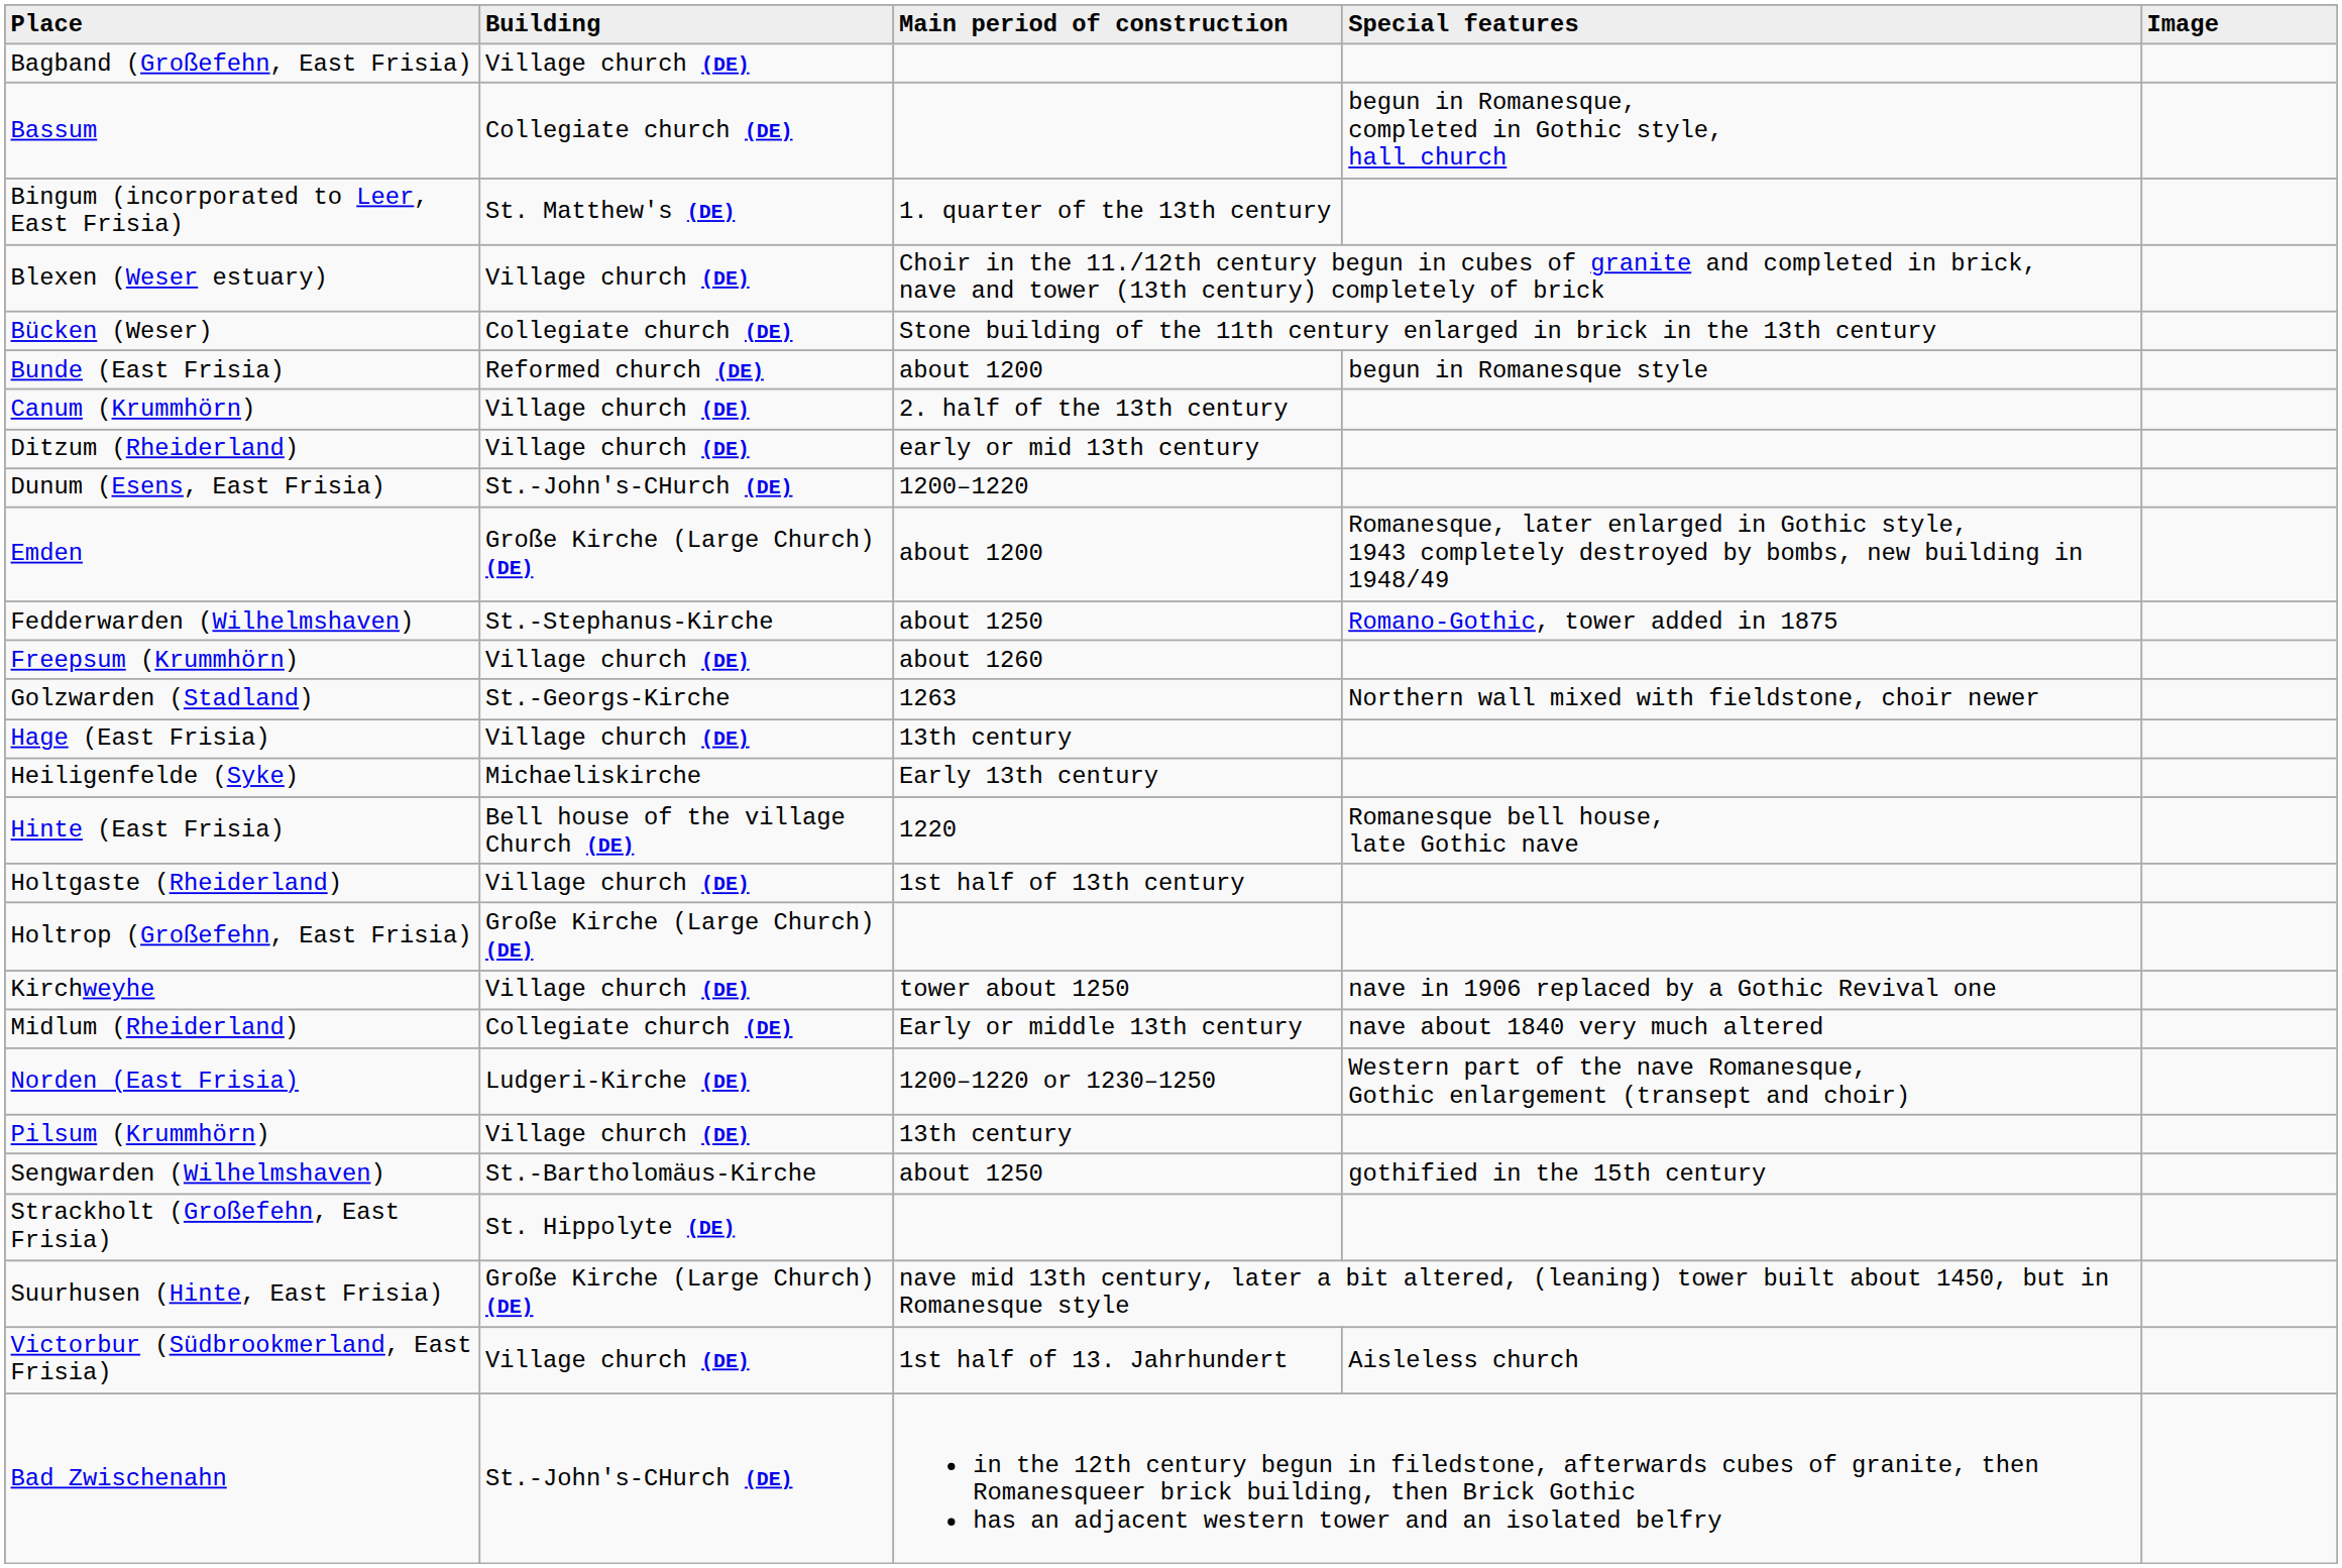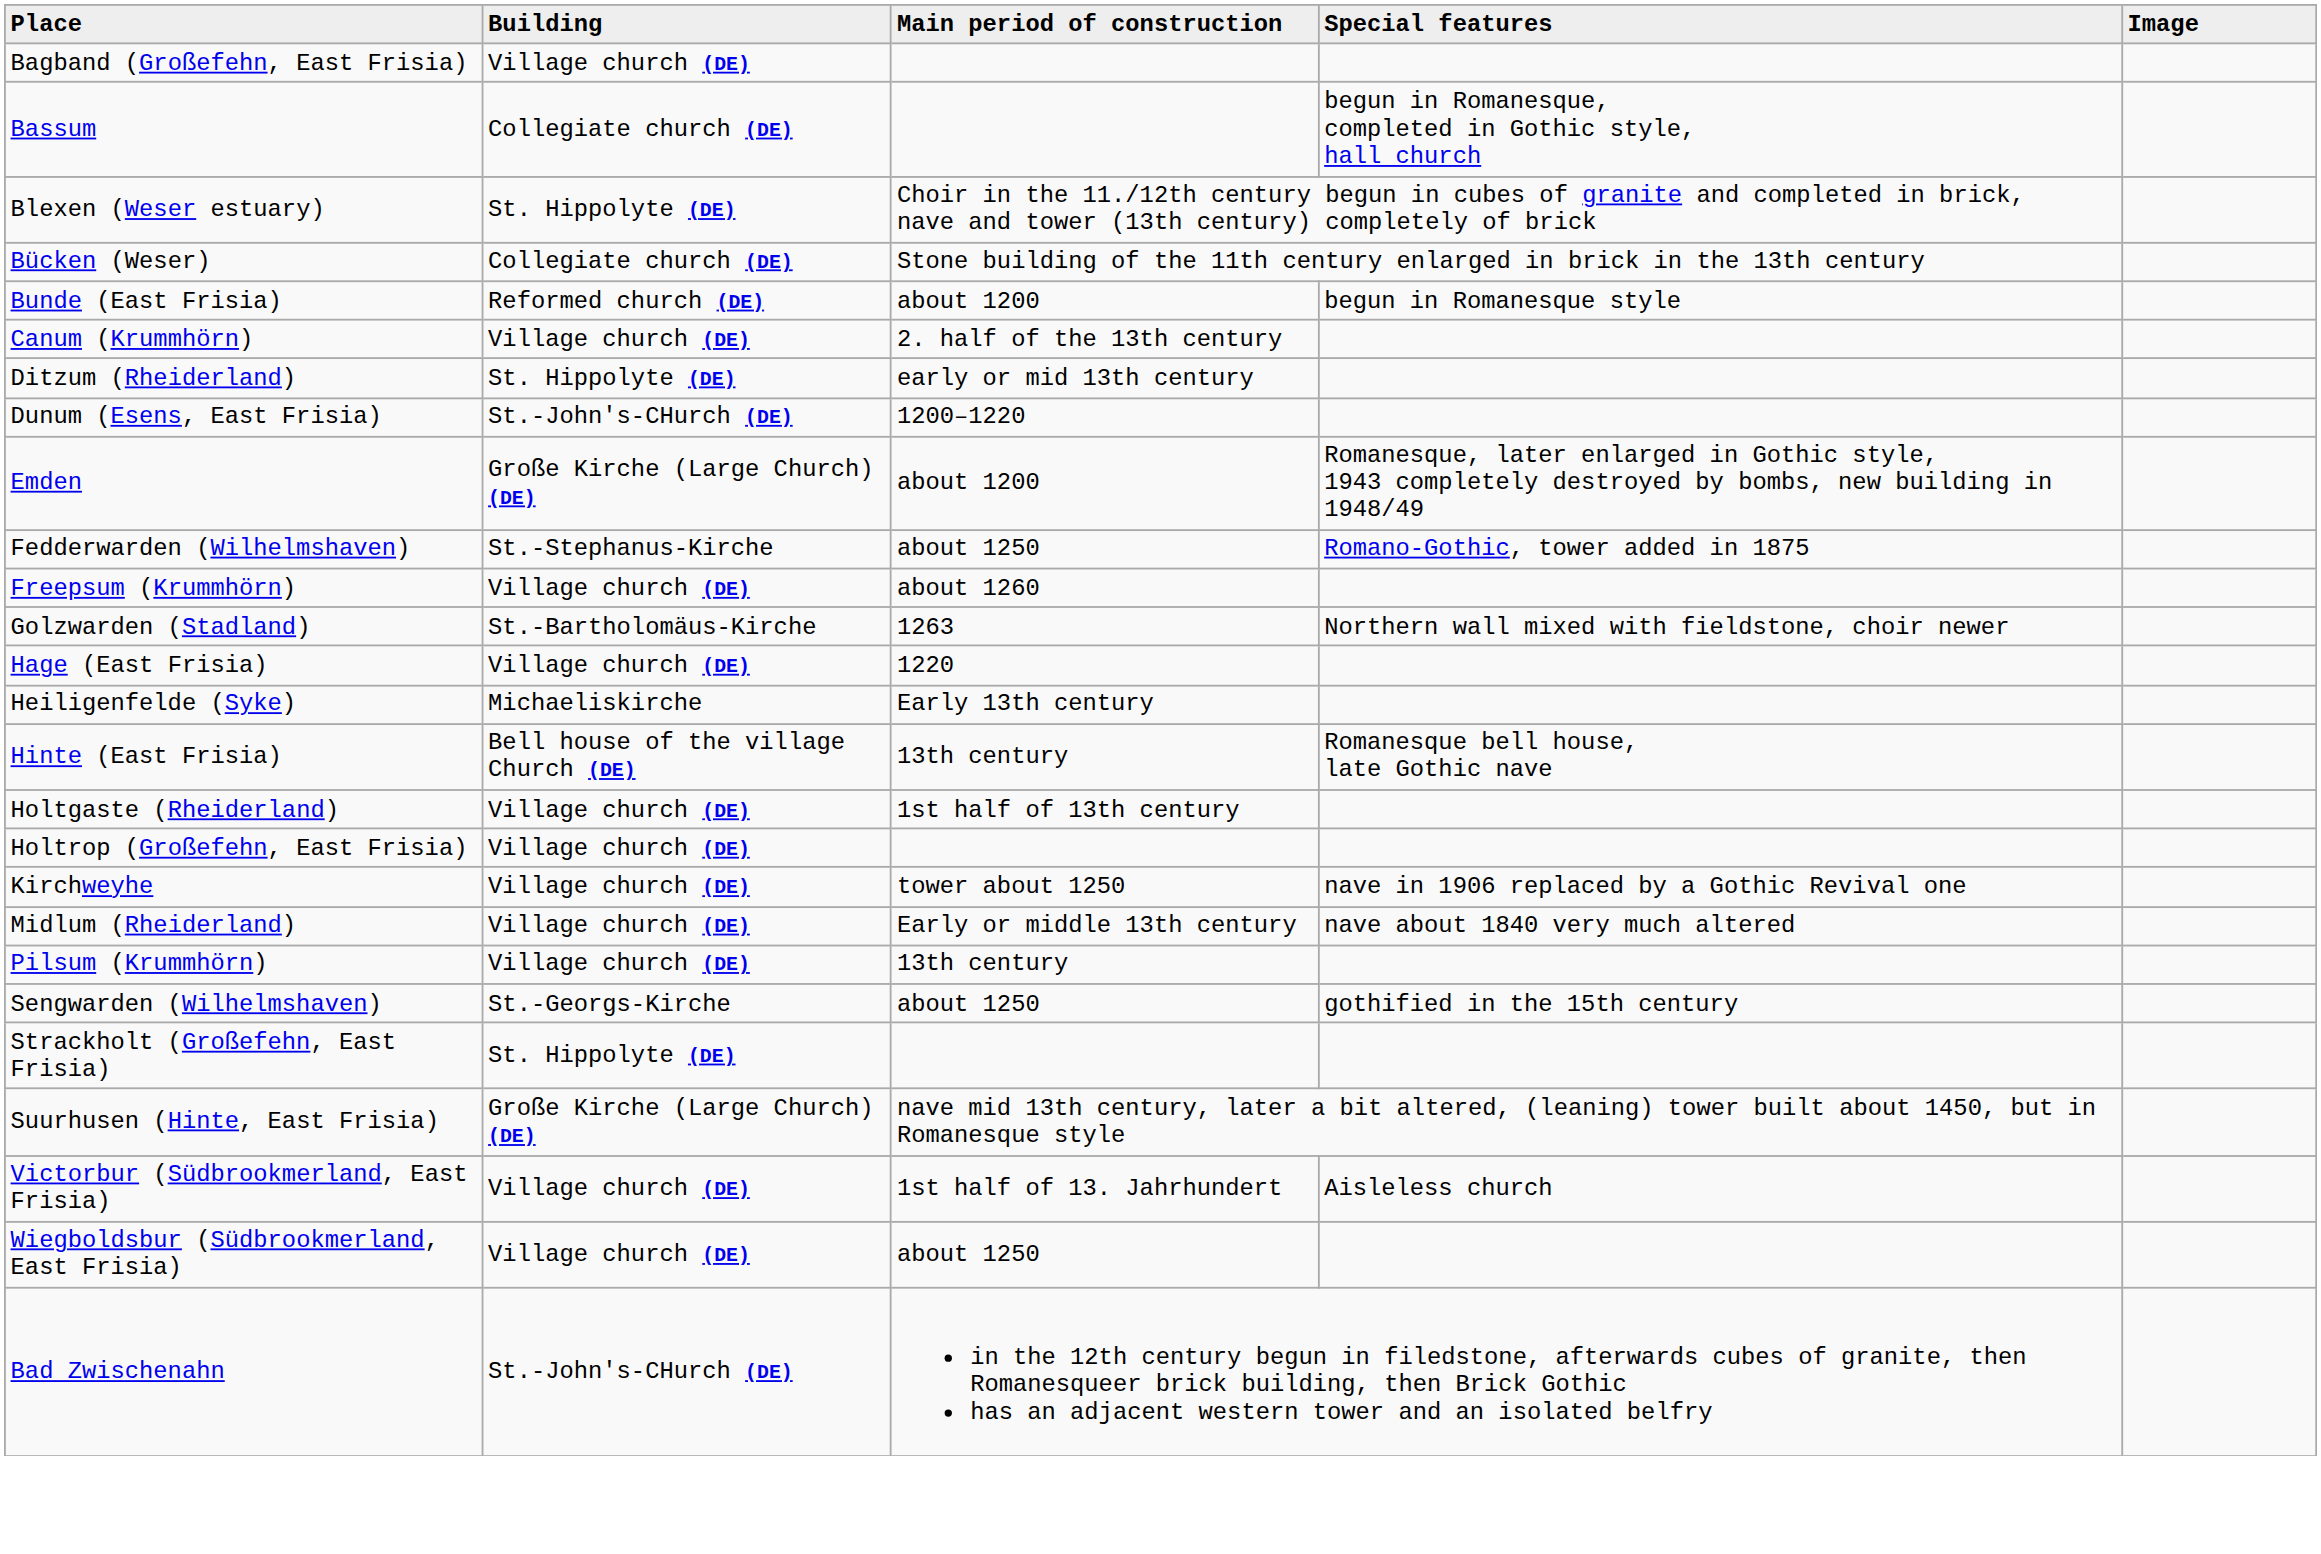 <table class="wikitable" style="border: 2px ; border-collapse: collapse;" width="100%">
 <tr>
 <td bgcolor="#EEEEEE"><strong>Place</strong></td>
 <td bgcolor="#EEEEEE"><strong>Building</strong></td>
 <td bgcolor="#EEEEEE"><strong>Main period of construction</strong></td>
 <td bgcolor="#EEEEEE"><strong>Special features</strong></td>
 <td bgcolor="#EEEEEE" width=100><strong>Image</strong></td>
 </tr>
 <tr>
 <td>Bagband (<a href='#'>Großefehn</a>, East Frisia)</td>
 <td>Village church <a href='#'><small><strong>(DE)</strong></small></a></td>
 <td></td>
 <td></td>
 <td></td>
 </tr>
 <tr>
 <td><a href='#'>Bassum</a></td>
 <td>Collegiate church <a href='#'><small><strong>(DE)</strong></small></a></td>
 <td></td>
 <td>begun in Romanesque,<br>completed in Gothic style,<br><a href='#'>hall church</a></td>
 <td></td>
 </tr>
 <tr>
-<td>Bingum (incorporated to <a href='#'>Leer</a>, East Frisia)</td>
-<td>St. Matthew's <a href='#'><small><strong>(DE)</strong></small></a></td>
-<td>1. quarter of the 13th century</td>
-<td></td>
-<td></td>
-</tr>
-<tr>
 <td>Blexen (<a href='#'>Weser</a> estuary)</td>
-<td>Village church <a href='#'><small><strong>(DE)</strong></small></a></td>
+<td>St. Hippolyte <a href='#'><small><strong>(DE)</strong></small></a></td>
 <td colspan=2>Choir in the 11./12th century begun in cubes of <a href='#'>granite</a> and completed in brick,<br>nave and tower (13th century) completely of brick</td>
 <td></td>
 </tr>
 <tr>
 <td><a href='#'>Bücken</a> (Weser)</td>
 <td>Collegiate church <a href='#'><small><strong>(DE)</strong></small></a></td>
 <td colspan=2>Stone building of the 11th century enlarged in brick in the 13th century</td>
 <td></td>
 </tr>
 <tr>
 <td><a href='#'>Bunde</a> (East Frisia)</td>
 <td>Reformed church <a href='#'><small><strong>(DE)</strong></small></a></td>
 <td>about 1200</td>
 <td>begun in Romanesque style</td>
 <td></td>
 </tr>
 <tr>
 <td><a href='#'>Canum</a> (<a href='#'>Krummhörn</a>)</td>
 <td>Village church <a href='#'><small><strong>(DE)</strong></small></a></td>
 <td>2. half of the 13th century</td>
 <td></td>
 <td></td>
 </tr>
 <tr>
 <td>Ditzum (<a href='#'>Rheiderland</a>)</td>
-<td>Village church <a href='#'><small><strong>(DE)</strong></small></a></td>
+<td>St. Hippolyte <a href='#'><small><strong>(DE)</strong></small></a></td>
 <td>early or mid 13th century</td>
 <td></td>
 <td></td>
 </tr>
 <tr>
 <td>Dunum (<a href='#'>Esens</a>, East Frisia)</td>
 <td>St.-John's-CHurch <a href='#'><small><strong>(DE)</strong></small></a></td>
 <td>1200–1220</td>
 <td></td>
 <td></td>
 </tr>
 <tr>
 <td><a href='#'>Emden</a></td>
 <td>Große Kirche (Large Church) <a href='#'><small><strong>(DE)</strong></small></a></td>
 <td>about 1200</td>
 <td>Romanesque, later enlarged in Gothic style,<br>1943 completely destroyed by bombs, new building in 1948/49</td>
 <td></td>
 </tr>
 <tr>
 <td>Fedderwarden (<a href='#'>Wilhelmshaven</a>)</td>
 <td>St.-Stephanus-Kirche</td>
 <td>about 1250</td>
 <td><a href='#'>Romano-Gothic</a>, tower added in 1875</td>
 <td></td>
 </tr>
 <tr>
 <td><a href='#'>Freepsum</a> (<a href='#'>Krummhörn</a>)</td>
 <td>Village church <a href='#'><small><strong>(DE)</strong></small></a></td>
 <td>about 1260</td>
 <td></td>
 <td></td>
 </tr>
 <tr>
 <td>Golzwarden (<a href='#'>Stadland</a>)</td>
-<td>St.-Georgs-Kirche</td>
+<td>St.-Bartholomäus-Kirche</td>
 <td>1263</td>
 <td>Northern wall mixed with fieldstone, choir newer</td>
 <td></td>
 </tr>
 <tr>
 <td><a href='#'>Hage</a> (East Frisia)</td>
 <td>Village church <a href='#'><small><strong>(DE)</strong></small></a></td>
-<td>13th century</td>
+<td>1220</td>
 <td></td>
 <td></td>
 </tr>
 <tr>
 <td>Heiligenfelde (<a href='#'>Syke</a>)</td>
 <td>Michaeliskirche</td>
 <td>Early 13th century</td>
 <td></td>
 <td></td>
 </tr>
 <tr>
 <td><a href='#'>Hinte</a> (East Frisia)</td>
 <td>Bell house of the village Church <a href='#'><small><strong>(DE)</strong></small></a></td>
-<td>1220</td>
+<td>13th century</td>
 <td>Romanesque bell house,<br>late Gothic nave</td>
 <td></td>
 </tr>
 <tr>
 <td>Holtgaste (<a href='#'>Rheiderland</a>)</td>
 <td>Village church <a href='#'><small><strong>(DE)</strong></small></a></td>
 <td>1st half of 13th century</td>
 <td></td>
 <td></td>
 </tr>
 <tr>
 <td>Holtrop (<a href='#'>Großefehn</a>, East Frisia)</td>
-<td>Große Kirche (Large Church) <a href='#'><small><strong>(DE)</strong></small></a></td>
+<td>Village church <a href='#'><small><strong>(DE)</strong></small></a></td>
 <td></td>
 <td></td>
 <td></td>
 </tr>
 <tr>
 <td>Kirch<a href='#'>weyhe</a></td>
 <td>Village church <a href='#'><small><strong>(DE)</strong></small></a></td>
 <td>tower about 1250</td>
 <td>nave in 1906 replaced by a Gothic Revival one</td>
 <td></td>
 </tr>
 <tr>
 <td>Midlum (<a href='#'>Rheiderland</a>)</td>
-<td>Collegiate church <a href='#'><small><strong>(DE)</strong></small></a></td>
+<td>Village church <a href='#'><small><strong>(DE)</strong></small></a></td>
 <td>Early or middle 13th century</td>
 <td>nave about 1840 very much altered</td>
-<td></td>
-</tr>
-<tr>
-<td><a href='#'>Norden (East Frisia)</a></td>
-<td>Ludgeri-Kirche <a href='#'><small><strong>(DE)</strong></small></a></td>
-<td>1200–1220 or 1230–1250</td>
-<td>Western part of the nave Romanesque,<br>Gothic enlargement (transept and choir)</td>
 <td></td>
 </tr>
 <tr>
 <td><a href='#'>Pilsum</a> (<a href='#'>Krummhörn</a>)</td>
 <td>Village church <a href='#'><small><strong>(DE)</strong></small></a></td>
 <td>13th century</td>
 <td align=right></td>
 <td></td>
 </tr>
 <tr>
 <td>Sengwarden (<a href='#'>Wilhelmshaven</a>)</td>
-<td>St.-Bartholomäus-Kirche</td>
+<td>St.-Georgs-Kirche</td>
 <td>about 1250</td>
 <td>gothified in the 15th century</td>
 <td></td>
 </tr>
 <tr>
 <td>Strackholt (<a href='#'>Großefehn</a>, East Frisia)</td>
 <td>St. Hippolyte <a href='#'><small><strong>(DE)</strong></small></a></td>
 <td></td>
 <td></td>
 <td></td>
 </tr>
 <tr>
 <td>Suurhusen (<a href='#'>Hinte</a>, East Frisia)</td>
 <td>Große Kirche (Large Church) <a href='#'><small><strong>(DE)</strong></small></a></td>
 <td colspan=2>nave mid 13th century, later a bit altered, (leaning) tower built about 1450, but in Romanesque style</td>
 <td></td>
 </tr>
 <tr>
 <td><a href='#'>Victorbur</a> (<a href='#'>Südbrookmerland</a>, East Frisia)</td>
 <td>Village church <a href='#'><small><strong>(DE)</strong></small></a></td>
 <td>1st half of 13. Jahrhundert</td>
 <td>Aisleless church</td>
 <td></td>
 </tr>
 <tr>
+<td><a href='#'>Wiegboldsbur</a> (<a href='#'>Südbrookmerland</a>, East Frisia)</td>
+<td>Village church <a href='#'><small><strong>(DE)</strong></small></a></td>
+<td>about 1250</td>
+<td></td>
+<td></td>
+</tr>
+<tr>
 <td><a href='#'>Bad Zwischenahn</a></td>
 <td>St.-John's-CHurch <a href='#'><small><strong>(DE)</strong></small></a></td>
 <td colspan=2><br><ul><li>in the 12th century begun in filedstone, afterwards cubes of granite, then Romanesqueer brick building, then Brick Gothic</li><li>has an adjacent western tower and an isolated belfry</li></ul></td>
 <td></td>
 </tr>
 <tr>
 </tr>
 </table>
